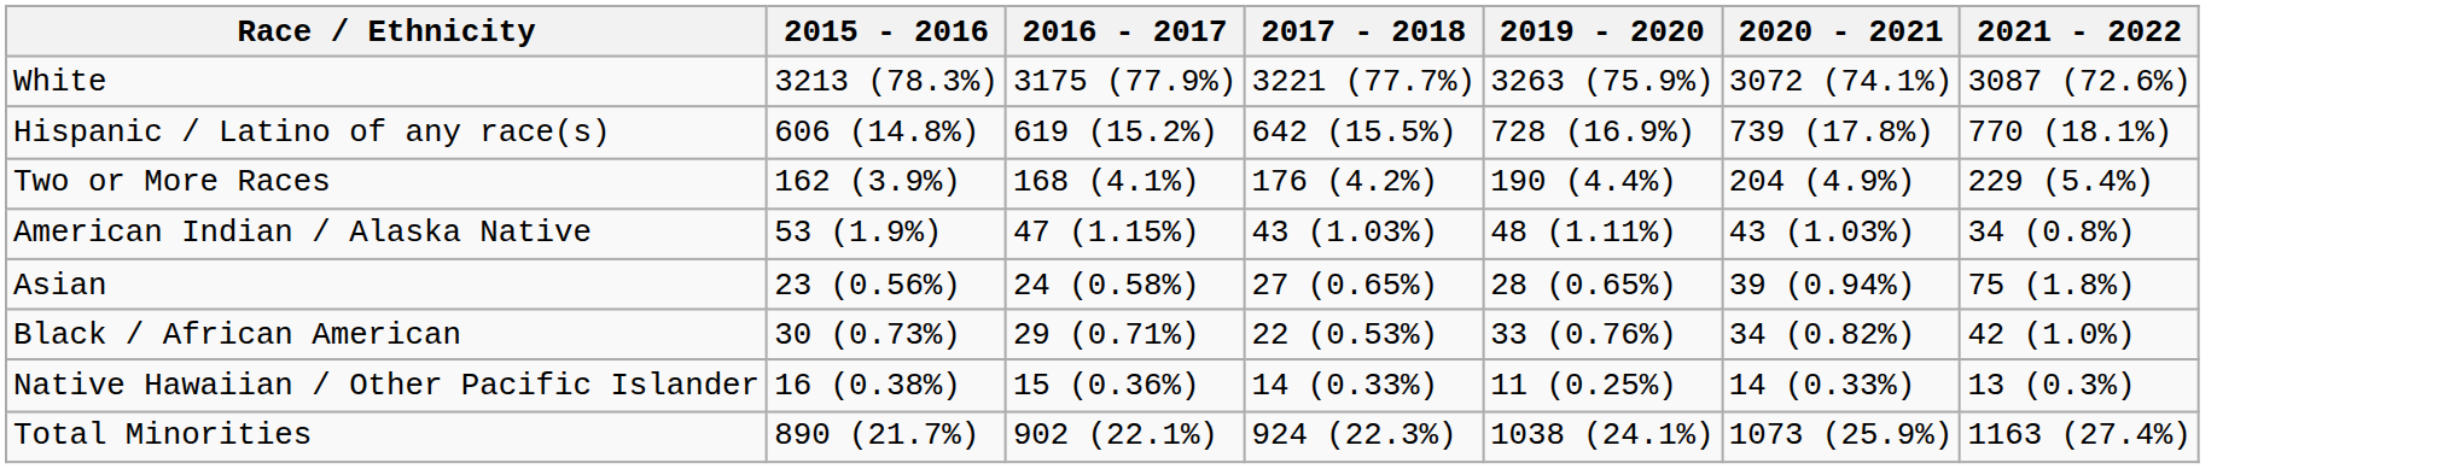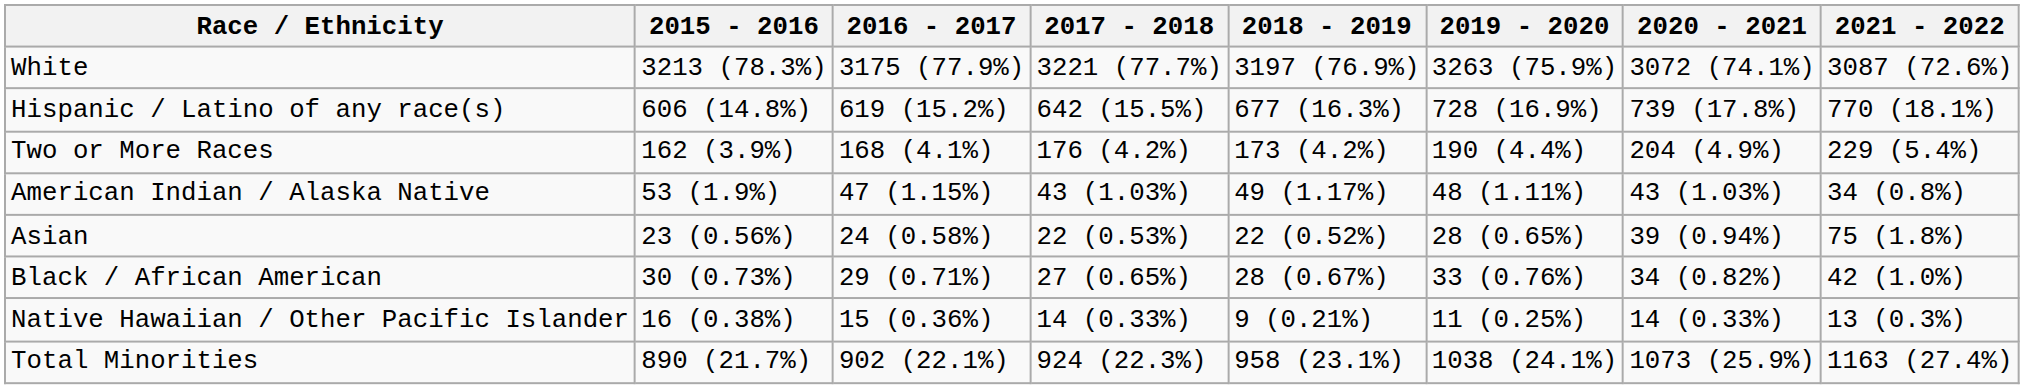 <table class="wikitable mw-collapsible">
 <tr>
 <th>Race / Ethnicity</th>
 <th>2015 - 2016</th>
 <th>2016 - 2017</th>
 <th>2017 - 2018</th>
+<th>2018 - 2019</th>
 <th>2019 - 2020</th>
 <th>2020 - 2021</th>
 <th>2021 - 2022</th>
 </tr>
 <tr>
 <td>White</td>
 <td>3213 (78.3%)</td>
 <td>3175 (77.9%)</td>
 <td>3221 (77.7%)</td>
+<td>3197 (76.9%)</td>
 <td>3263 (75.9%)</td>
 <td>3072 (74.1%)</td>
 <td>3087 (72.6%)</td>
 </tr>
 <tr>
 <td>Hispanic / Latino of any race(s)</td>
 <td>606 (14.8%)</td>
 <td>619 (15.2%)</td>
 <td>642 (15.5%)</td>
+<td>677 (16.3%)</td>
 <td>728 (16.9%)</td>
 <td>739 (17.8%)</td>
 <td>770 (18.1%)</td>
 </tr>
 <tr>
 <td>Two or More Races</td>
 <td>162 (3.9%)</td>
 <td>168 (4.1%)</td>
 <td>176 (4.2%)</td>
+<td>173 (4.2%)</td>
 <td>190 (4.4%)</td>
 <td>204 (4.9%)</td>
 <td>229 (5.4%)</td>
 </tr>
 <tr>
 <td>American Indian / Alaska Native</td>
 <td>53 (1.9%)</td>
 <td>47 (1.15%)</td>
 <td>43 (1.03%)</td>
+<td>49 (1.17%)</td>
 <td>48 (1.11%)</td>
 <td>43 (1.03%)</td>
 <td>34 (0.8%)</td>
 </tr>
 <tr>
 <td>Asian</td>
 <td>23 (0.56%)</td>
 <td>24 (0.58%)</td>
-<td>27 (0.65%)</td>
+<td>22 (0.53%)</td>
+<td>22 (0.52%)</td>
 <td>28 (0.65%)</td>
 <td>39 (0.94%)</td>
 <td>75 (1.8%)</td>
 </tr>
 <tr>
 <td>Black / African American</td>
 <td>30 (0.73%)</td>
 <td>29 (0.71%)</td>
-<td>22 (0.53%)</td>
+<td>27 (0.65%)</td>
+<td>28 (0.67%)</td>
 <td>33 (0.76%)</td>
 <td>34 (0.82%)</td>
 <td>42 (1.0%)</td>
 </tr>
 <tr>
 <td>Native Hawaiian / Other Pacific Islander</td>
 <td>16 (0.38%)</td>
 <td>15 (0.36%)</td>
 <td>14 (0.33%)</td>
+<td>9 (0.21%)</td>
 <td>11 (0.25%)</td>
 <td>14 (0.33%)</td>
 <td>13 (0.3%)</td>
 </tr>
 <tr>
 <td>Total Minorities</td>
 <td>890 (21.7%)</td>
 <td>902 (22.1%)</td>
 <td>924 (22.3%)</td>
+<td>958 (23.1%)</td>
 <td>1038 (24.1%)</td>
 <td>1073 (25.9%)</td>
 <td>1163 (27.4%)</td>
 </tr>
 </table>
